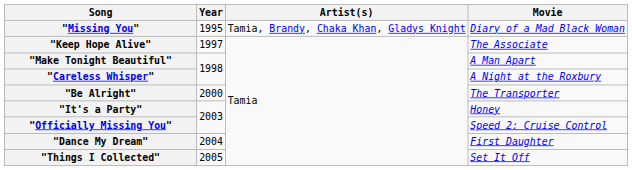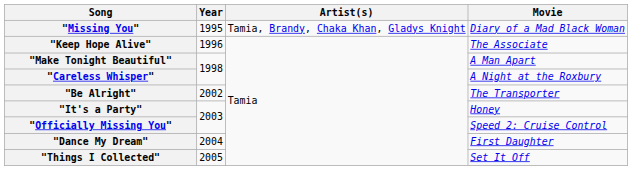 <table class="wikitable plainrowheaders" border="1">
 <tr>
 <th scope="col" style="width:19em;">Song</th>
 <th scope="col">Year</th>
 <th scope="col">Artist(s)</th>
 <th scope="col">Movie</th>
 </tr>
 <tr>
 <th scope="row">"<a href='#'>Missing You</a>"</th>
 <td>1995</td>
 <td>Tamia, <a href='#'>Brandy</a>, <a href='#'>Chaka Khan</a>, <a href='#'>Gladys Knight</a></td>
 <td><em><a href='#'>Diary of a Mad Black Woman</a></em></td>
 </tr>
 <tr>
 <th scope="row">"Keep Hope Alive"</th>
-<td>1997</td>
+<td>1996</td>
 <td rowspan="8">Tamia</td>
 <td><em><a href='#'>The Associate</a></em></td>
 </tr>
 <tr>
 <th scope="row">"Make Tonight Beautiful"</th>
 <td rowspan="2">1998</td>
 <td><em><a href='#'>A Man Apart</a></em></td>
 </tr>
 <tr>
 <th scope="row">"<a href='#'>Careless Whisper</a>"</th>
 <td><em><a href='#'>A Night at the Roxbury</a></em></td>
 </tr>
 <tr>
 <th scope="row">"Be Alright"</th>
-<td>2000</td>
+<td>2002</td>
 <td><em><a href='#'>The Transporter</a></em></td>
 </tr>
 <tr>
 <th scope="row">"It's a Party"</th>
 <td rowspan="2">2003</td>
 <td><em><a href='#'>Honey</a></em></td>
 </tr>
 <tr>
 <th scope="row">"<a href='#'>Officially Missing You</a>"</th>
 <td><em><a href='#'>Speed 2: Cruise Control</a></em></td>
 </tr>
 <tr>
 <th scope="row">"Dance My Dream"</th>
 <td>2004</td>
 <td><em><a href='#'>First Daughter</a></em></td>
 </tr>
 <tr>
 <th scope="row">"Things I Collected"</th>
 <td>2005</td>
 <td><em><a href='#'>Set It Off</a></em></td>
 </tr>
 </table>
